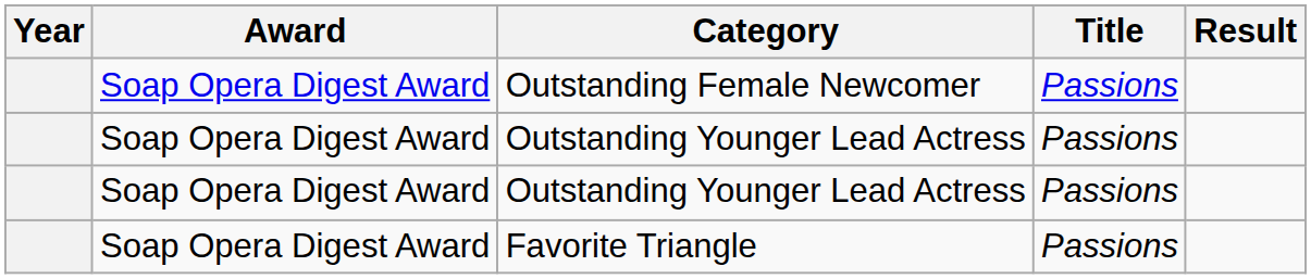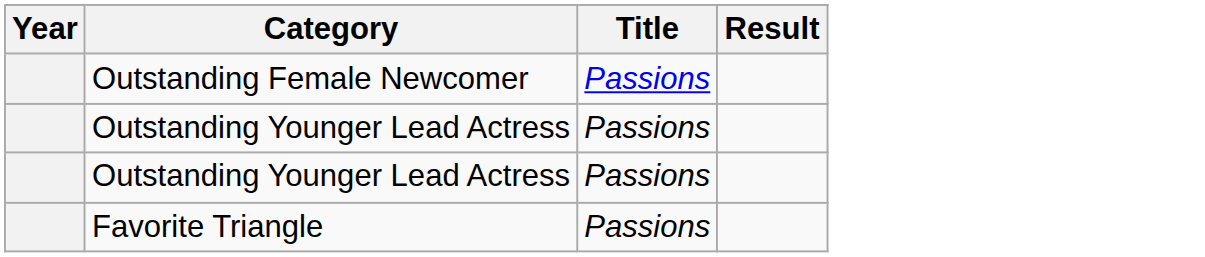 <table class="wikitable plainrowheaders">
 <tr>
 <th scope="col">Year</th>
-<th scope="col">Award</th>
 <th scope="col">Category</th>
 <th scope="col">Title</th>
 <th scope="col">Result</th>
 </tr>
 <tr>
 <th scope="row"></th>
-<td><a href='#'>Soap Opera Digest Award</a></td>
 <td>Outstanding Female Newcomer</td>
 <td><em><a href='#'>Passions</a></em></td>
 <td></td>
 </tr>
 <tr>
 <th scope="row"></th>
-<td>Soap Opera Digest Award</td>
 <td>Outstanding Younger Lead Actress</td>
 <td><em>Passions</em></td>
 <td></td>
 </tr>
 <tr>
 <th scope="row"></th>
-<td>Soap Opera Digest Award</td>
 <td>Outstanding Younger Lead Actress</td>
 <td><em>Passions</em></td>
 <td></td>
 </tr>
 <tr>
 <th scope="row"></th>
-<td>Soap Opera Digest Award</td>
 <td>Favorite Triangle</td>
 <td><em>Passions</em></td>
 <td></td>
 </tr>
 </table>
